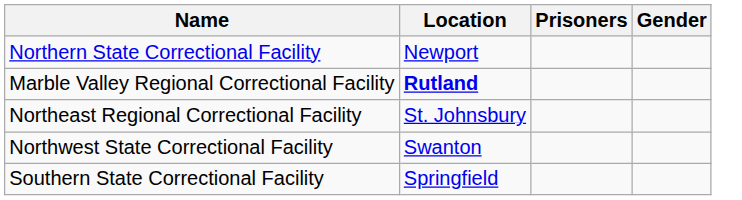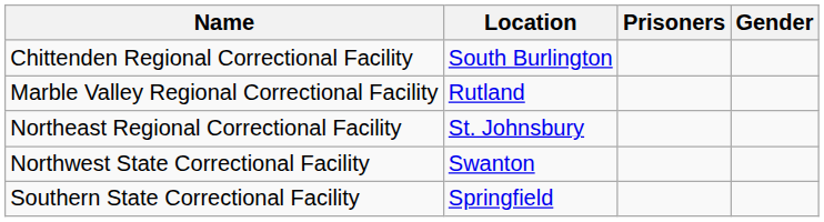 <table style="float:center;" align="center" class="wikitable">
 <tr>
 <th>Name</th>
 <th>Location</th>
 <th>Prisoners</th>
 <th>Gender</th>
 </tr>
 <tr>
-<td><a href='#'>Northern State Correctional Facility</a></td>
-<td><a href='#'>Newport</a></td>
+<td>Chittenden Regional Correctional Facility</td>
+<td><a href='#'>South Burlington</a></td>
 <td></td>
 <td></td>
 </tr>
 <tr>
 <td>Marble Valley Regional Correctional Facility</td>
-<td><strong><a href='#'>Rutland</a></strong></td>
+<td><a href='#'>Rutland</a></td>
 <td></td>
 <td></td>
 </tr>
 <tr>
 <td>Northeast Regional Correctional Facility</td>
 <td><a href='#'>St. Johnsbury</a></td>
 <td></td>
 <td></td>
 </tr>
 <tr>
 <td>Northwest State Correctional Facility</td>
 <td><a href='#'>Swanton</a></td>
 <td></td>
 <td></td>
 </tr>
 <tr>
 <td>Southern State Correctional Facility</td>
 <td><a href='#'>Springfield</a></td>
 <td></td>
 <td></td>
 </tr>
 </table>
